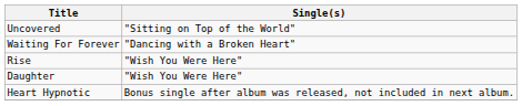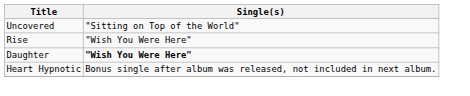 <table class="wikitable">
 <tr>
 <th>Title</th>
 <th>Single(s)</th>
 </tr>
 <tr>
 <td>Uncovered</td>
 <td>"Sitting on Top of the World"</td>
 </tr>
 <tr>
-<td>Waiting For Forever</td>
-<td>"Dancing with a Broken Heart"</td>
-</tr>
-<tr>
 <td>Rise</td>
 <td>"Wish You Were Here"</td>
 </tr>
 <tr>
 <td>Daughter</td>
-<td>"Wish You Were Here"</td>
+<td><strong>"Wish You Were Here"</strong></td>
 </tr>
 <tr>
 <td>Heart Hypnotic</td>
 <td>Bonus single after album was released, not included in next album.</td>
 </tr>
 <tr>
 </tr>
 </table>
